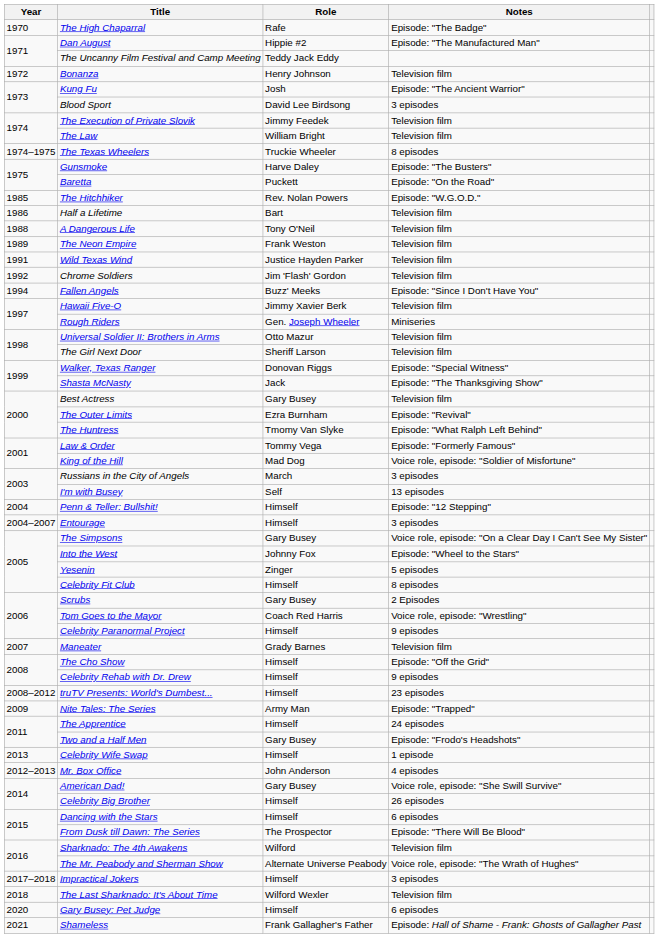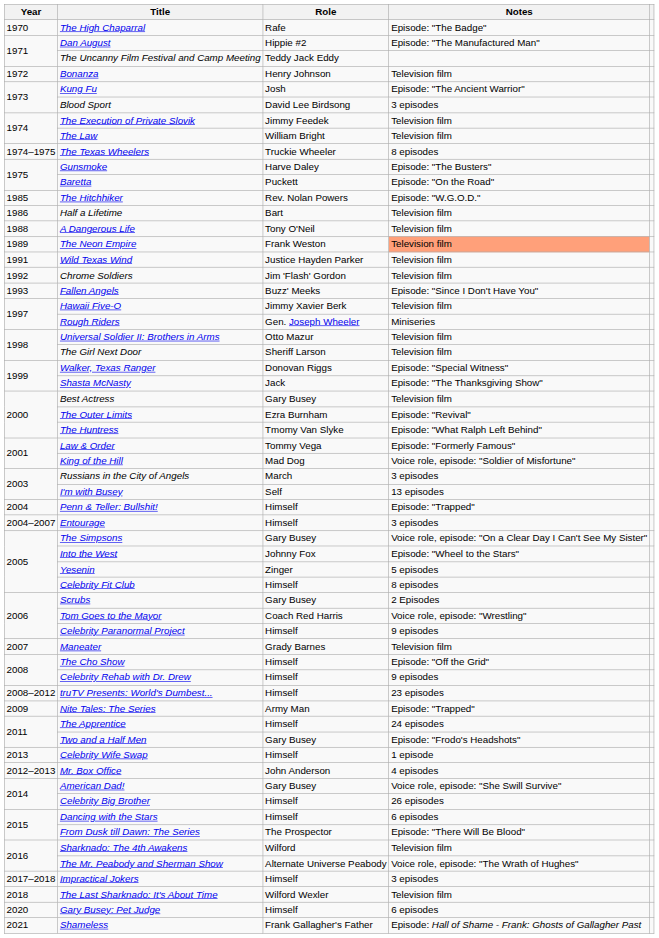 <table class="wikitable">
 <tr>
 <th>Year</th>
 <th>Title</th>
 <th>Role</th>
 <th class=unsortable>Notes</th>
 <th class=unsortable></th>
 </tr>
 <tr>
 <td>1970</td>
 <td><em><a href='#'>The High Chaparral</a></em></td>
 <td>Rafe</td>
 <td>Episode: "The Badge"</td>
 <td></td>
 </tr>
 <tr>
 <td rowspan=2>1971</td>
 <td><em><a href='#'>Dan August</a></em></td>
 <td>Hippie #2</td>
 <td>Episode: "The Manufactured Man"</td>
 <td></td>
 </tr>
 <tr>
 <td><em>The Uncanny Film Festival and Camp Meeting</em></td>
 <td>Teddy Jack Eddy</td>
 <td></td>
 <td></td>
 </tr>
 <tr>
 <td>1972</td>
 <td><em><a href='#'>Bonanza</a></em></td>
 <td>Henry Johnson</td>
 <td>Television film</td>
 <td></td>
 </tr>
 <tr>
 <td rowspan=2>1973</td>
 <td><em><a href='#'>Kung Fu</a></em></td>
 <td>Josh</td>
 <td>Episode: "The Ancient Warrior"</td>
 <td></td>
 </tr>
 <tr>
 <td><em>Blood Sport</em></td>
 <td>David Lee Birdsong</td>
 <td>3 episodes</td>
 <td></td>
 </tr>
 <tr>
 <td rowspan=2>1974</td>
 <td><em><a href='#'>The Execution of Private Slovik</a></em></td>
 <td>Jimmy Feedek</td>
 <td>Television film</td>
 <td></td>
 </tr>
 <tr>
 <td><em><a href='#'>The Law</a></em></td>
 <td>William Bright</td>
 <td>Television film</td>
 <td></td>
 </tr>
 <tr>
 <td>1974–1975</td>
 <td><em><a href='#'>The Texas Wheelers</a></em></td>
 <td>Truckie Wheeler</td>
 <td>8 episodes</td>
 <td></td>
 </tr>
 <tr>
 <td rowspan=2>1975</td>
 <td><em><a href='#'>Gunsmoke</a></em></td>
 <td>Harve Daley</td>
 <td>Episode: "The Busters"</td>
 <td></td>
 </tr>
 <tr>
 <td><em><a href='#'>Baretta</a></em></td>
 <td>Puckett</td>
 <td>Episode: "On the Road"</td>
 <td></td>
 </tr>
 <tr>
 <td>1985</td>
 <td><em><a href='#'>The Hitchhiker</a></em></td>
 <td>Rev. Nolan Powers</td>
 <td>Episode: "W.G.O.D."</td>
 <td></td>
 </tr>
 <tr>
 <td>1986</td>
 <td><em>Half a Lifetime</em></td>
 <td>Bart</td>
 <td>Television film</td>
 <td></td>
 </tr>
 <tr>
 <td>1988</td>
 <td><em><a href='#'>A Dangerous Life</a></em></td>
 <td>Tony O'Neil</td>
 <td>Television film</td>
 <td></td>
 </tr>
 <tr>
 <td>1989</td>
 <td><em><a href='#'>The Neon Empire</a></em></td>
 <td>Frank Weston</td>
-<td>Television film</td>
+<td style="background: lightsalmon;">Television film</td>
 <td></td>
 </tr>
 <tr>
 <td>1991</td>
 <td><em><a href='#'>Wild Texas Wind</a></em></td>
 <td>Justice Hayden Parker</td>
 <td>Television film</td>
 <td></td>
 </tr>
 <tr>
 <td>1992</td>
 <td><em>Chrome Soldiers</em></td>
 <td>Jim 'Flash' Gordon</td>
 <td>Television film</td>
 <td></td>
 </tr>
 <tr>
-<td>1994</td>
+<td>1993</td>
 <td><em><a href='#'>Fallen Angels</a></em></td>
 <td>Buzz' Meeks</td>
 <td>Episode: "Since I Don't Have You"</td>
 <td></td>
 </tr>
 <tr>
 <td rowspan=2>1997</td>
 <td><em><a href='#'>Hawaii Five-O</a></em></td>
 <td>Jimmy Xavier Berk</td>
 <td>Television film</td>
 <td></td>
 </tr>
 <tr>
 <td><em><a href='#'>Rough Riders</a></em></td>
 <td>Gen. <a href='#'>Joseph Wheeler</a></td>
 <td>Miniseries</td>
 <td></td>
 </tr>
 <tr>
 <td rowspan=2>1998</td>
 <td><em><a href='#'>Universal Soldier II: Brothers in Arms</a></em></td>
 <td>Otto Mazur</td>
 <td>Television film</td>
 <td></td>
 </tr>
 <tr>
 <td><em>The Girl Next Door</em></td>
 <td>Sheriff Larson</td>
 <td>Television film</td>
 <td></td>
 </tr>
 <tr>
 <td rowspan=2>1999</td>
 <td><em><a href='#'>Walker, Texas Ranger</a></em></td>
 <td>Donovan Riggs</td>
 <td>Episode: "Special Witness"</td>
 <td></td>
 </tr>
 <tr>
 <td><em><a href='#'>Shasta McNasty</a></em></td>
 <td>Jack</td>
 <td>Episode: "The Thanksgiving Show"</td>
 <td></td>
 </tr>
 <tr>
 <td rowspan=3>2000</td>
 <td><em>Best Actress</em></td>
 <td>Gary Busey</td>
 <td>Television film</td>
 <td></td>
 </tr>
 <tr>
 <td><em><a href='#'>The Outer Limits</a></em></td>
 <td>Ezra Burnham</td>
 <td>Episode: "Revival"</td>
 <td></td>
 </tr>
 <tr>
 <td><em><a href='#'>The Huntress</a></em></td>
 <td>Tmomy Van Slyke</td>
 <td>Episode: "What Ralph Left Behind"</td>
 <td></td>
 </tr>
 <tr>
 <td rowspan=2>2001</td>
 <td><em><a href='#'>Law & Order</a></em></td>
 <td>Tommy Vega</td>
 <td>Episode: "Formerly Famous"</td>
 <td></td>
 </tr>
 <tr>
 <td><em><a href='#'>King of the Hill</a></em></td>
 <td>Mad Dog</td>
 <td>Voice role, episode: "Soldier of Misfortune"</td>
 <td></td>
 </tr>
 <tr>
 <td rowspan=2>2003</td>
 <td><em>Russians in the City of Angels</em></td>
 <td>March</td>
 <td>3 episodes</td>
 <td></td>
 </tr>
 <tr>
 <td><em><a href='#'>I'm with Busey</a></em></td>
 <td>Self</td>
 <td>13 episodes</td>
 <td></td>
 </tr>
 <tr>
 <td>2004</td>
 <td><em><a href='#'>Penn & Teller: Bullshit!</a></em></td>
 <td>Himself</td>
-<td>Episode: "12 Stepping"</td>
+<td>Episode: "Trapped"</td>
 <td></td>
 </tr>
 <tr>
 <td>2004–2007</td>
 <td><em><a href='#'>Entourage</a></em></td>
 <td>Himself</td>
 <td>3 episodes</td>
 <td></td>
 </tr>
 <tr>
 <td rowspan=4>2005</td>
 <td><em><a href='#'>The Simpsons</a></em></td>
 <td>Gary Busey</td>
 <td>Voice role, episode: "On a Clear Day I Can't See My Sister"</td>
 <td></td>
 </tr>
 <tr>
 <td><em><a href='#'>Into the West</a></em></td>
 <td>Johnny Fox</td>
 <td>Episode: "Wheel to the Stars"</td>
 <td></td>
 </tr>
 <tr>
 <td><em><a href='#'>Yesenin</a></em></td>
 <td>Zinger</td>
 <td>5 episodes</td>
 <td></td>
 </tr>
 <tr>
 <td><em><a href='#'>Celebrity Fit Club</a></em></td>
 <td>Himself</td>
 <td>8 episodes</td>
 <td></td>
 </tr>
 <tr>
 <td rowspan=3>2006</td>
 <td><em><a href='#'>Scrubs</a></em></td>
 <td>Gary Busey</td>
 <td>2 Episodes</td>
 <td></td>
 </tr>
 <tr>
 <td><em><a href='#'>Tom Goes to the Mayor</a></em></td>
 <td>Coach Red Harris</td>
 <td>Voice role, episode: "Wrestling"</td>
 <td></td>
 </tr>
 <tr>
 <td><em><a href='#'>Celebrity Paranormal Project</a></em></td>
 <td>Himself</td>
 <td>9 episodes</td>
 <td></td>
 </tr>
 <tr>
 <td>2007</td>
 <td><em><a href='#'>Maneater</a></em></td>
 <td>Grady Barnes</td>
 <td>Television film</td>
 <td></td>
 </tr>
 <tr>
 <td rowspan=2>2008</td>
 <td><em><a href='#'>The Cho Show</a></em></td>
 <td>Himself</td>
 <td>Episode: "Off the Grid"</td>
 <td></td>
 </tr>
 <tr>
 <td><em><a href='#'>Celebrity Rehab with Dr. Drew</a></em></td>
 <td>Himself</td>
 <td>9 episodes</td>
 <td></td>
 </tr>
 <tr>
 <td>2008–2012</td>
 <td><em><a href='#'>truTV Presents: World's Dumbest...</a></em></td>
 <td>Himself</td>
 <td>23 episodes</td>
 <td></td>
 </tr>
 <tr>
 <td>2009</td>
 <td><em><a href='#'>Nite Tales: The Series</a></em></td>
 <td>Army Man</td>
 <td>Episode: "Trapped"</td>
 <td></td>
 </tr>
 <tr>
 <td rowspan=2>2011</td>
 <td><em><a href='#'>The Apprentice</a></em></td>
 <td>Himself</td>
 <td>24 episodes</td>
 <td></td>
 </tr>
 <tr>
 <td><em><a href='#'>Two and a Half Men</a></em></td>
 <td>Gary Busey</td>
 <td>Episode: "Frodo's Headshots"</td>
 <td></td>
 </tr>
 <tr>
 <td>2013</td>
 <td><em><a href='#'>Celebrity Wife Swap</a></em></td>
 <td>Himself</td>
 <td>1 episode</td>
 <td></td>
 </tr>
 <tr>
 <td>2012–2013</td>
 <td><em><a href='#'>Mr. Box Office</a></em></td>
 <td>John Anderson</td>
 <td>4 episodes</td>
 <td></td>
 </tr>
 <tr>
 <td rowspan=2>2014</td>
 <td><em><a href='#'>American Dad!</a></em></td>
 <td>Gary Busey</td>
 <td>Voice role, episode: "She Swill Survive"</td>
 <td></td>
 </tr>
 <tr>
 <td><em><a href='#'>Celebrity Big Brother</a></em></td>
 <td>Himself</td>
 <td>26 episodes</td>
 <td></td>
 </tr>
 <tr>
 <td rowspan=2>2015</td>
 <td><em><a href='#'>Dancing with the Stars</a></em></td>
 <td>Himself</td>
 <td>6 episodes</td>
 <td></td>
 </tr>
 <tr>
 <td><em><a href='#'>From Dusk till Dawn: The Series</a></em></td>
 <td>The Prospector</td>
 <td>Episode: "There Will Be Blood"</td>
 <td></td>
 </tr>
 <tr>
 <td rowspan=2>2016</td>
 <td><em><a href='#'>Sharknado: The 4th Awakens</a></em></td>
 <td>Wilford</td>
 <td>Television film</td>
 <td></td>
 </tr>
 <tr>
 <td><em><a href='#'>The Mr. Peabody and Sherman Show</a></em></td>
 <td>Alternate Universe Peabody</td>
 <td>Voice role, episode: "The Wrath of Hughes"</td>
 <td></td>
 </tr>
 <tr>
 <td>2017–2018</td>
 <td><em><a href='#'>Impractical Jokers</a></em></td>
 <td>Himself</td>
 <td>3 episodes</td>
 <td></td>
 </tr>
 <tr>
 <td>2018</td>
 <td><em><a href='#'>The Last Sharknado: It's About Time</a></em></td>
 <td>Wilford Wexler</td>
 <td>Television film</td>
 <td></td>
 </tr>
 <tr>
 <td>2020</td>
 <td><em><a href='#'>Gary Busey: Pet Judge</a></em></td>
 <td>Himself</td>
 <td>6 episodes</td>
 <td></td>
 </tr>
 <tr>
 <td>2021</td>
 <td><em><a href='#'>Shameless</a></em></td>
 <td>Frank Gallagher's Father</td>
 <td>Episode: <em>Hall of Shame - Frank: Ghosts of Gallagher Past</em></td>
 <td></td>
 </tr>
 </table>
